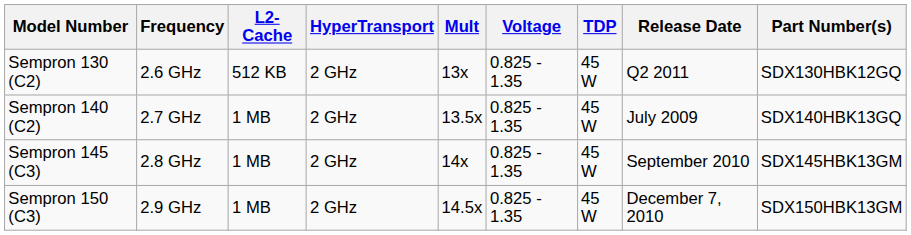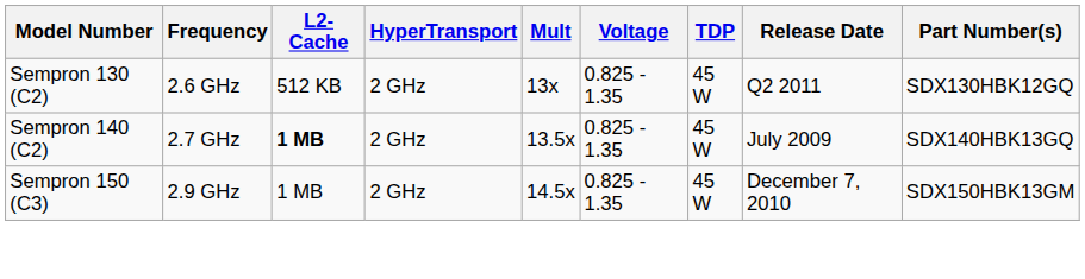 <table class="wikitable">
 <tr>
 <th>Model Number</th>
 <th>Frequency</th>
 <th><a href='#'>L2-Cache</a></th>
 <th><a href='#'>HyperTransport</a></th>
 <th><a href='#'>Mult</a></th>
 <th><a href='#'>Voltage</a></th>
 <th><a href='#'>TDP</a></th>
 <th>Release Date</th>
 <th>Part Number(s)</th>
 </tr>
 <tr>
 <td>Sempron 130 (C2)</td>
 <td>2.6 GHz</td>
 <td>512 KB</td>
 <td>2 GHz</td>
 <td>13x</td>
 <td>0.825 - 1.35</td>
 <td>45 W</td>
 <td>Q2 2011</td>
 <td>SDX130HBK12GQ</td>
 </tr>
 <tr>
 <td>Sempron 140 (C2)</td>
 <td>2.7 GHz</td>
-<td>1 MB</td>
+<td><strong>1 MB</strong></td>
 <td>2 GHz</td>
 <td>13.5x</td>
 <td>0.825 - 1.35</td>
 <td>45 W</td>
 <td>July 2009</td>
 <td>SDX140HBK13GQ</td>
-</tr>
-<tr>
-<td>Sempron 145 (C3)</td>
-<td>2.8 GHz</td>
-<td>1 MB</td>
-<td>2 GHz</td>
-<td>14x</td>
-<td>0.825 - 1.35</td>
-<td>45 W</td>
-<td>September 2010</td>
-<td>SDX145HBK13GM</td>
 </tr>
 <tr>
 <td>Sempron 150 (C3)</td>
 <td>2.9 GHz</td>
 <td>1 MB</td>
 <td>2 GHz</td>
 <td>14.5x</td>
 <td>0.825 - 1.35</td>
 <td>45 W</td>
 <td>December 7, 2010</td>
 <td>SDX150HBK13GM</td>
 </tr>
 </table>
